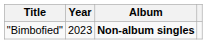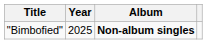 <table class="wikitable plainrowheaders sortable">
 <tr>
 <th>Title</th>
 <th>Year</th>
 <th>Album</th>
 <th style="text-align: center;" class="unsortable"></th>
 </tr>
 <tr>
 <td>"Bimbofied"</td>
-<td>2023</td>
+<td>2025</td>
 <td><strong>Non-album singles</strong></td>
 <td style="text-align: center;"></td>
 </tr>
 </table>
